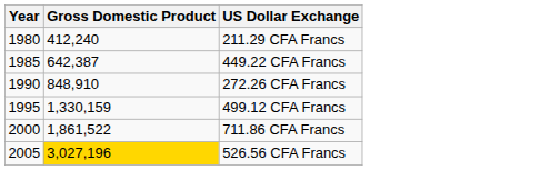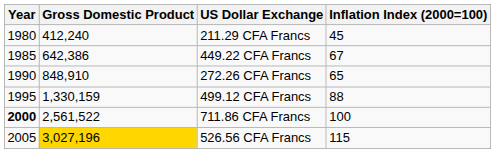 <table class="wikitable">
 <tr>
 <th>Year</th>
 <th>Gross Domestic Product</th>
 <th>US Dollar Exchange</th>
+<th>Inflation Index (2000=100)</th>
 </tr>
 <tr>
 <td>1980</td>
 <td>412,240</td>
 <td>211.29 CFA Francs</td>
+<td>45</td>
 </tr>
 <tr>
 <td>1985</td>
-<td>642,387</td>
+<td>642,386</td>
 <td>449.22 CFA Francs</td>
+<td>67</td>
 </tr>
 <tr>
 <td>1990</td>
 <td>848,910</td>
 <td>272.26 CFA Francs</td>
+<td>65</td>
 </tr>
 <tr>
 <td>1995</td>
 <td>1,330,159</td>
 <td>499.12 CFA Francs</td>
+<td>88</td>
 </tr>
 <tr>
-<td>2000</td>
-<td>1,861,522</td>
+<td><strong>2000</strong></td>
+<td>2,561,522</td>
 <td>711.86 CFA Francs</td>
+<td>100</td>
 </tr>
 <tr>
 <td>2005</td>
 <td style="background: gold;">3,027,196</td>
 <td>526.56 CFA Francs</td>
+<td>115</td>
 </tr>
 </table>
